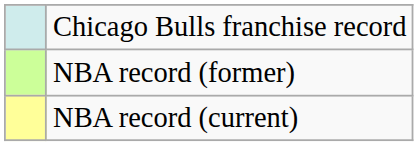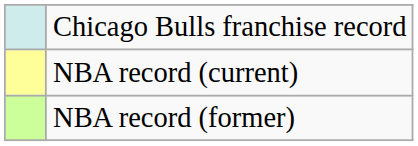 <table class="wikitable">
 <tr>
 <td style="background:#CFECEC; width:1em"></td>
 <td>Chicago Bulls franchise record</td>
 </tr>
 <tr>
+<td style="background:#ff9; width:1em;"></td>
+<td>NBA record (current)</td>
+</tr>
+<tr>
 <td style="background:#cf9; width:1em;"></td>
 <td>NBA record (former)</td>
 </tr>
-<tr>
-<td style="background:#ff9; width:1em;"></td>
-<td>NBA record (current)</td>
-</tr>
 </table>
